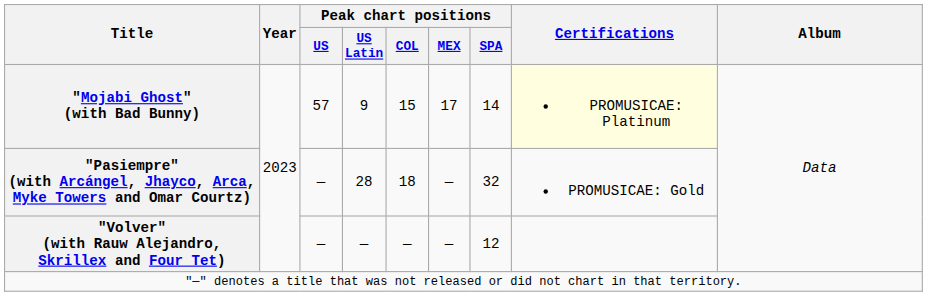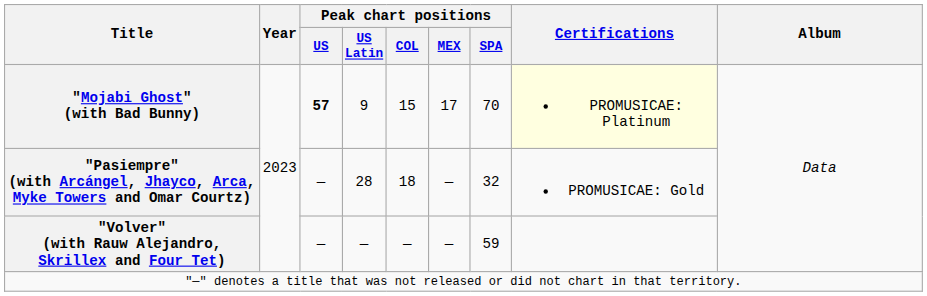 <table class="wikitable plainrowheaders" style="text-align:center;" border="1">
 <tr>
 <th scope="col" rowspan="2" style="width:17.5em;">Title</th>
 <th scope="col" rowspan="2" style="width:1em;">Year</th>
 <th scope="col" colspan="5">Peak chart positions</th>
 <th scope="col" rowspan="2" style="width:14em;"><a href='#'>Certifications</a></th>
 <th scope="col" rowspan="2" style="width:14em;">Album</th>
 </tr>
 <tr>
 <th scope="col" style="width:2.8em;font-size:90%;"><a href='#'>US</a><br></th>
 <th scope="col" style="width:2.8em;font-size:90%;"><a href='#'>US<br>Latin</a><br></th>
 <th scope="col" style="width:2.8em;font-size:90%;"><a href='#'>COL</a><br></th>
 <th scope="col" style="width:2.8em;font-size:90%;"><a href='#'>MEX</a><br></th>
 <th scope="col" style="width:2.8em;font-size:90%;"><a href='#'>SPA</a><br></th>
 </tr>
 <tr>
 <th scope="row">"<a href='#'>Mojabi Ghost</a>"<br><span>(with Bad Bunny)</span></th>
 <td rowspan="3">2023</td>
-<td>57</td>
+<td><strong>57</strong></td>
 <td>9</td>
 <td>15</td>
 <td>17</td>
-<td>14</td>
+<td>70</td>
 <td style="background: lightyellow;"><br><ul><li>PROMUSICAE: Platinum</li></ul></td>
 <td rowspan="3"><em>Data</em></td>
 </tr>
 <tr>
 <th scope="row">"Pasiempre"<br><span>(with <a href='#'>Arcángel</a>, <a href='#'>Jhayco</a>, <a href='#'>Arca</a>, <a href='#'>Myke Towers</a> and Omar Courtz)</span></th>
 <td>—</td>
 <td>28</td>
 <td>18</td>
 <td>—</td>
 <td>32</td>
 <td><br><ul><li>PROMUSICAE: Gold</li></ul></td>
 </tr>
 <tr>
 <th scope="row">"Volver"<br><span>(with Rauw Alejandro, <a href='#'>Skrillex</a> and <a href='#'>Four Tet</a>)</span></th>
 <td>—</td>
 <td>—</td>
 <td>—</td>
 <td>—</td>
-<td>12</td>
+<td>59</td>
 <td></td>
 </tr>
 <tr>
 <td colspan="14" style="font-size:85%">"—" denotes a title that was not released or did not chart in that territory.</td>
 </tr>
 </table>
